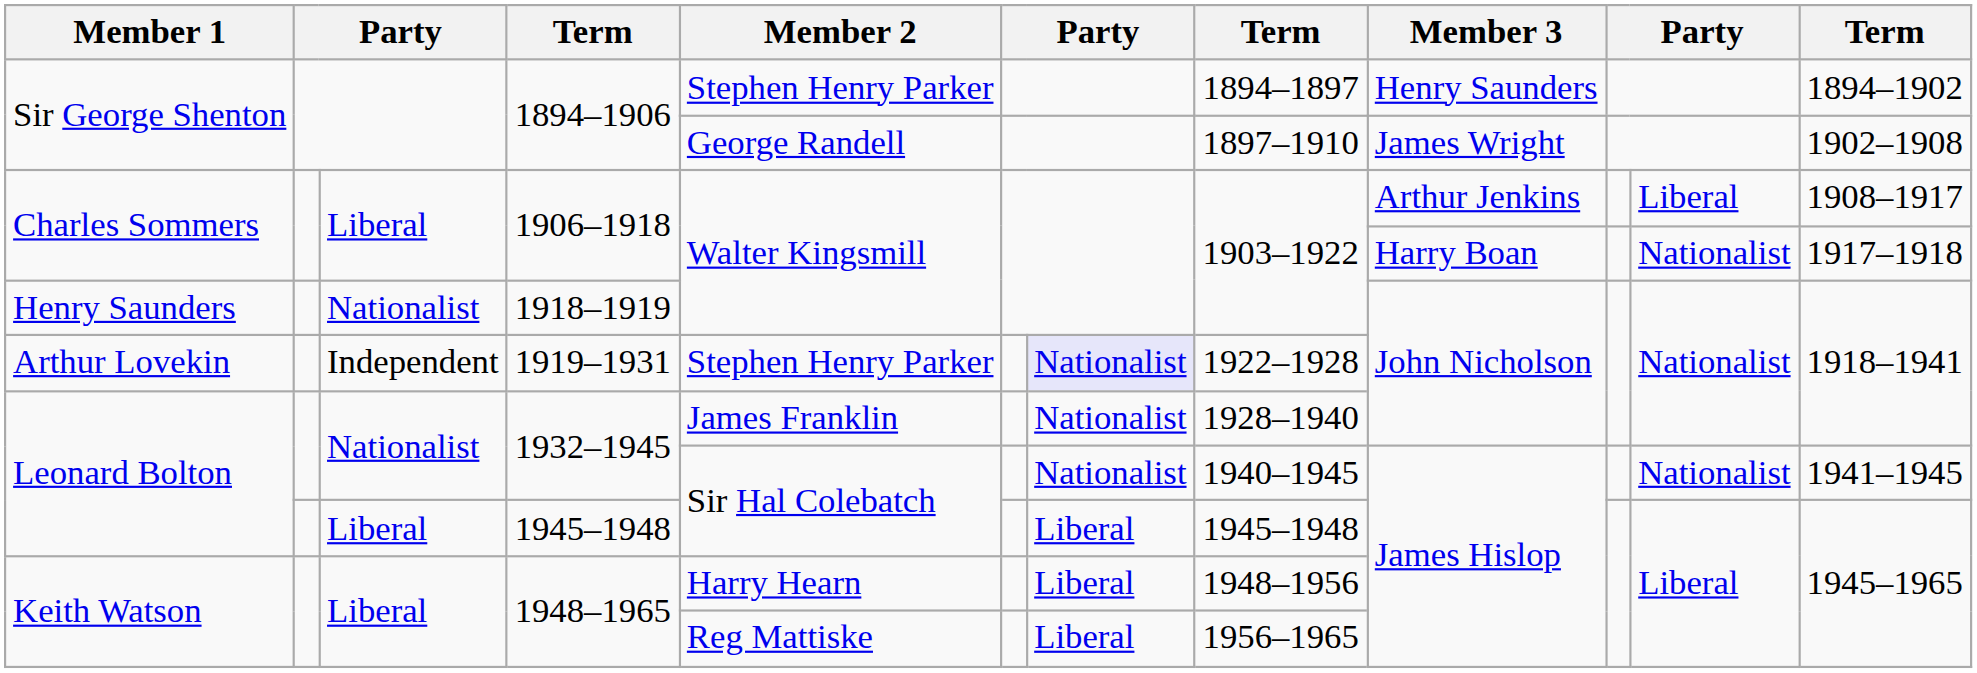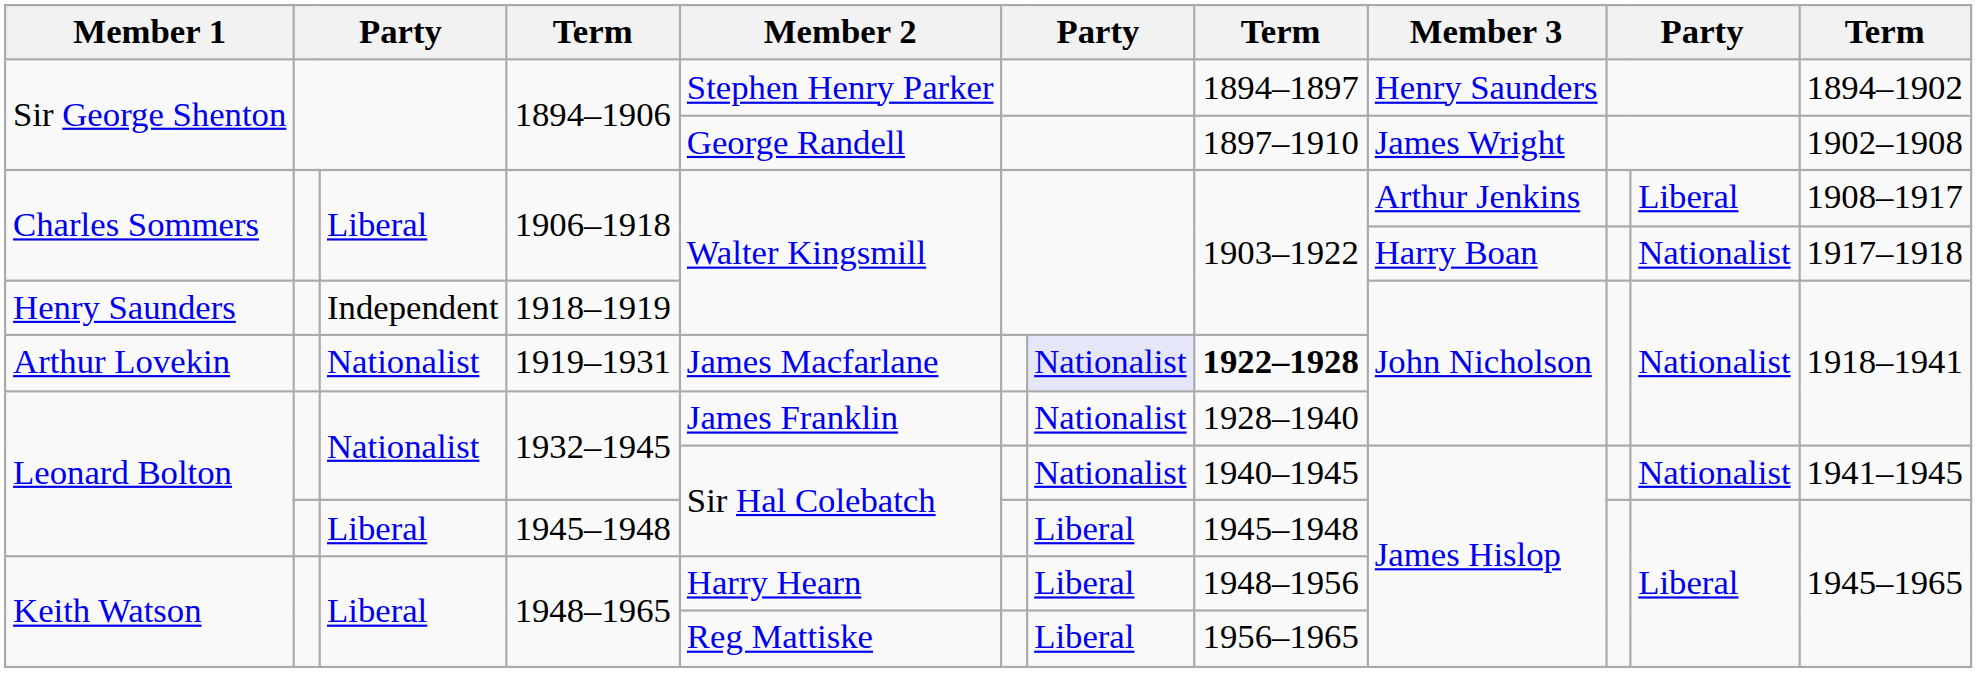 <table class="wikitable">
 <tr>
 <th>Member 1</th>
 <th colspan=2>Party</th>
 <th>Term</th>
 <th>Member 2</th>
 <th colspan=2>Party</th>
 <th>Term</th>
 <th>Member 3</th>
 <th colspan=2>Party</th>
 <th>Term</th>
 </tr>
 <tr>
 <td rowspan=3>Sir <a href='#'>George Shenton</a></td>
 <td rowspan=3 colspan=2> </td>
 <td rowspan=3>1894–1906</td>
 <td><a href='#'>Stephen Henry Parker</a></td>
 <td colspan=2> </td>
 <td>1894–1897</td>
 <td rowspan=2><a href='#'>Henry Saunders</a></td>
 <td colspan=2 rowspan=2> </td>
 <td rowspan=2>1894–1902</td>
 </tr>
 <tr>
 <td rowspan=2><a href='#'>George Randell</a></td>
 <td rowspan=2 colspan=2> </td>
 <td rowspan=2>1897–1910</td>
 </tr>
 <tr>
 <td><a href='#'>James Wright</a></td>
 <td colspan=2> </td>
 <td>1902–1908</td>
 </tr>
 <tr>
 <td rowspan=2><a href='#'>Charles Sommers</a></td>
 <td rowspan=2 > </td>
 <td rowspan=2><a href='#'>Liberal</a></td>
 <td rowspan=2>1906–1918</td>
 <td rowspan=3><a href='#'>Walter Kingsmill</a></td>
 <td rowspan=3 colspan=2> </td>
 <td rowspan=3>1903–1922</td>
 <td><a href='#'>Arthur Jenkins</a></td>
 <td> </td>
 <td><a href='#'>Liberal</a></td>
 <td>1908–1917</td>
 </tr>
 <tr>
 <td><a href='#'>Harry Boan</a></td>
 <td> </td>
 <td><a href='#'>Nationalist</a></td>
 <td>1917–1918</td>
 </tr>
 <tr>
 <td><a href='#'>Henry Saunders</a></td>
 <td> </td>
-<td><a href='#'>Nationalist</a></td>
+<td>Independent</td>
 <td>1918–1919</td>
 <td rowspan=3><a href='#'>John Nicholson</a></td>
 <td rowspan=3 > </td>
 <td rowspan=3><a href='#'>Nationalist</a></td>
 <td rowspan=3>1918–1941</td>
 </tr>
 <tr>
 <td><a href='#'>Arthur Lovekin</a></td>
 <td> </td>
-<td>Independent</td>
+<td><a href='#'>Nationalist</a></td>
 <td>1919–1931</td>
-<td><a href='#'>Stephen Henry Parker</a></td>
+<td><a href='#'>James Macfarlane</a></td>
 <td> </td>
 <td style="background: lavender;"><a href='#'>Nationalist</a></td>
-<td>1922–1928</td>
+<td><strong>1922–1928</strong></td>
 </tr>
 <tr>
 <td rowspan=3><a href='#'>Leonard Bolton</a></td>
 <td rowspan=2 > </td>
 <td rowspan=2><a href='#'>Nationalist</a></td>
 <td rowspan=2>1932–1945</td>
 <td><a href='#'>James Franklin</a></td>
 <td> </td>
 <td><a href='#'>Nationalist</a></td>
 <td>1928–1940</td>
 </tr>
 <tr>
 <td rowspan=2>Sir <a href='#'>Hal Colebatch</a></td>
 <td> </td>
 <td><a href='#'>Nationalist</a></td>
 <td>1940–1945</td>
 <td rowspan=4><a href='#'>James Hislop</a></td>
 <td> </td>
 <td><a href='#'>Nationalist</a></td>
 <td>1941–1945</td>
 </tr>
 <tr>
 <td> </td>
 <td><a href='#'>Liberal</a></td>
 <td>1945–1948</td>
 <td> </td>
 <td><a href='#'>Liberal</a></td>
 <td>1945–1948</td>
 <td rowspan=3 > </td>
 <td rowspan=3><a href='#'>Liberal</a></td>
 <td rowspan=3>1945–1965</td>
 </tr>
 <tr>
 <td rowspan=2><a href='#'>Keith Watson</a></td>
 <td rowspan=2 > </td>
 <td rowspan=2><a href='#'>Liberal</a></td>
 <td rowspan=2>1948–1965</td>
 <td><a href='#'>Harry Hearn</a></td>
 <td> </td>
 <td><a href='#'>Liberal</a></td>
 <td>1948–1956</td>
 </tr>
 <tr>
 <td><a href='#'>Reg Mattiske</a></td>
 <td> </td>
 <td><a href='#'>Liberal</a></td>
 <td>1956–1965</td>
 </tr>
 </table>
